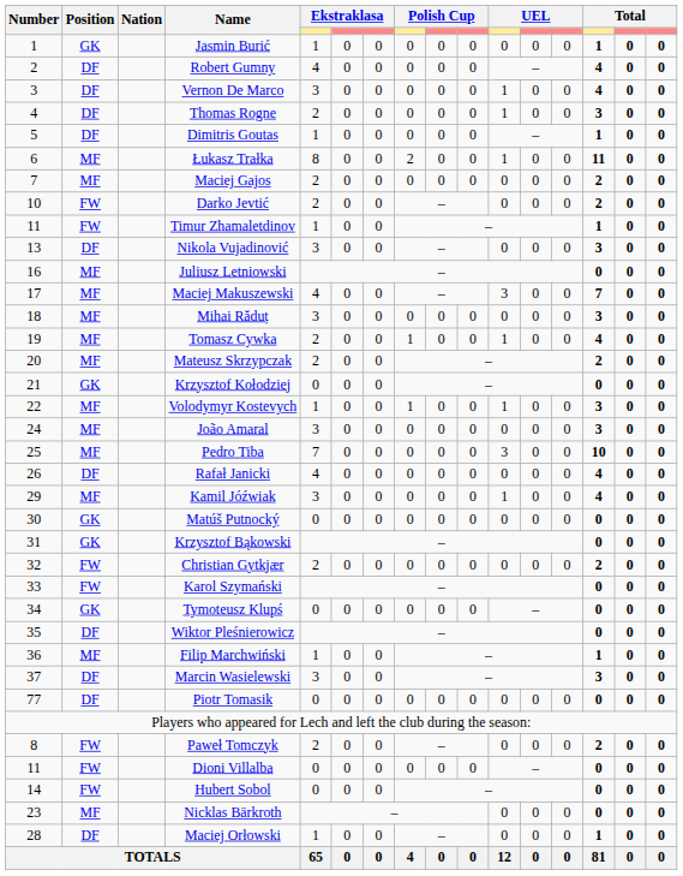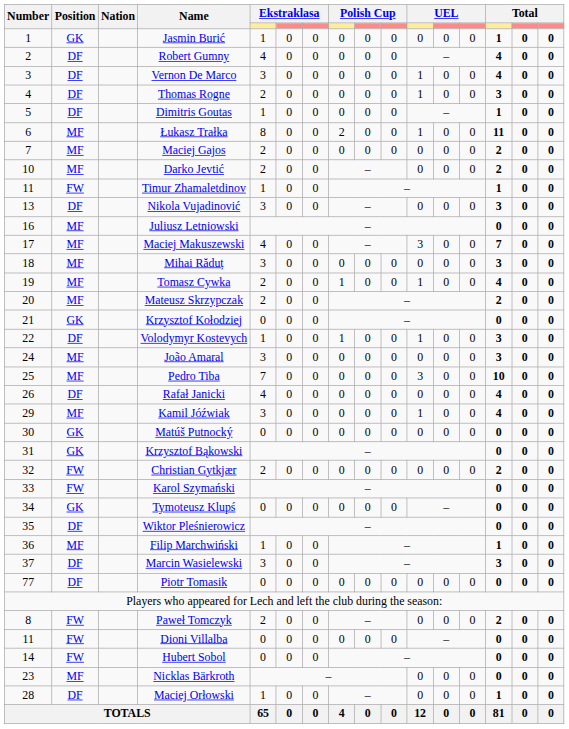 <table class="wikitable" style="font-size: 100%; text-align: center;">
 <tr>
 <th rowspan="2" align="center">Number</th>
 <th rowspan="2" align="center">Position</th>
 <th rowspan="2" align="center">Nation</th>
 <th rowspan="2" align="center">Name</th>
 <th colspan="3" style="width:84px;" align="center"><a href='#'>Ekstraklasa</a></th>
 <th colspan="3" style="width:84px;" align="center"><a href='#'>Polish Cup</a></th>
 <th colspan="3" style="width:84px;" align="center"><a href='#'>UEL</a></th>
 <th colspan="3" style="width:84px;" align="center">Total</th>
 </tr>
 <tr>
 <th style="background: #FFEE99; width:28px;"></th>
 <th style="background: #FF8888; width:28px;"></th>
 <th style="background: #FF8888; width:28px;"></th>
 <th style="background: #FFEE99; width:28px;"></th>
 <th style="background: #FF8888; width:28px;"></th>
 <th style="background: #FF8888; width:28px;"></th>
 <th style="background: #FFEE99; width:28px;"></th>
 <th style="background: #FF8888; width:28px;"></th>
 <th style="background: #FF8888; width:28px;"></th>
 <th style="background: #FFEE99; width:28px;"></th>
 <th style="background: #FF8888; width:28px;"></th>
 <th style="background: #FF8888; width:28px;"></th>
 </tr>
 <tr>
 <td>1</td>
 <td><a href='#'>GK</a></td>
 <td></td>
 <td><a href='#'>Jasmin Burić</a></td>
 <td>1</td>
 <td>0</td>
 <td>0</td>
 <td>0</td>
 <td>0</td>
 <td>0</td>
 <td>0</td>
 <td>0</td>
 <td>0</td>
 <td><strong>1</strong></td>
 <td><strong>0</strong></td>
 <td><strong>0</strong></td>
 </tr>
 <tr>
 <td>2</td>
 <td><a href='#'>DF</a></td>
 <td></td>
 <td><a href='#'>Robert Gumny</a></td>
 <td>4</td>
 <td>0</td>
 <td>0</td>
 <td>0</td>
 <td>0</td>
 <td>0</td>
 <td colspan="3">–</td>
 <td><strong>4</strong></td>
 <td><strong>0</strong></td>
 <td><strong>0</strong></td>
 </tr>
 <tr>
 <td>3</td>
 <td><a href='#'>DF</a></td>
 <td></td>
 <td><a href='#'>Vernon De Marco</a></td>
 <td>3</td>
 <td>0</td>
 <td>0</td>
 <td>0</td>
 <td>0</td>
 <td>0</td>
 <td>1</td>
 <td>0</td>
 <td>0</td>
 <td><strong>4</strong></td>
 <td><strong>0</strong></td>
 <td><strong>0</strong></td>
 </tr>
 <tr>
 <td>4</td>
 <td><a href='#'>DF</a></td>
 <td></td>
 <td><a href='#'>Thomas Rogne</a></td>
 <td>2</td>
 <td>0</td>
 <td>0</td>
 <td>0</td>
 <td>0</td>
 <td>0</td>
 <td>1</td>
 <td>0</td>
 <td>0</td>
 <td><strong>3</strong></td>
 <td><strong>0</strong></td>
 <td><strong>0</strong></td>
 </tr>
 <tr>
 <td>5</td>
 <td><a href='#'>DF</a></td>
 <td></td>
 <td><a href='#'>Dimitris Goutas</a></td>
 <td>1</td>
 <td>0</td>
 <td>0</td>
 <td>0</td>
 <td>0</td>
 <td>0</td>
 <td colspan="3">–</td>
 <td><strong>1</strong></td>
 <td><strong>0</strong></td>
 <td><strong>0</strong></td>
 </tr>
 <tr>
 <td>6</td>
 <td><a href='#'>MF</a></td>
 <td></td>
 <td><a href='#'>Łukasz Trałka</a></td>
 <td>8</td>
 <td>0</td>
 <td>0</td>
 <td>2</td>
 <td>0</td>
 <td>0</td>
 <td>1</td>
 <td>0</td>
 <td>0</td>
 <td><strong>11</strong></td>
 <td><strong>0</strong></td>
 <td><strong>0</strong></td>
 </tr>
 <tr>
 <td>7</td>
 <td><a href='#'>MF</a></td>
 <td></td>
 <td><a href='#'>Maciej Gajos</a></td>
 <td>2</td>
 <td>0</td>
 <td>0</td>
 <td>0</td>
 <td>0</td>
 <td>0</td>
 <td>0</td>
 <td>0</td>
 <td>0</td>
 <td><strong>2</strong></td>
 <td><strong>0</strong></td>
 <td><strong>0</strong></td>
 </tr>
 <tr>
 <td>10</td>
-<td><a href='#'>FW</a></td>
+<td><a href='#'>MF</a></td>
 <td></td>
 <td><a href='#'>Darko Jevtić</a></td>
 <td>2</td>
 <td>0</td>
 <td>0</td>
 <td colspan="3">–</td>
 <td>0</td>
 <td>0</td>
 <td>0</td>
 <td><strong>2</strong></td>
 <td><strong>0</strong></td>
 <td><strong>0</strong></td>
 </tr>
 <tr>
 <td>11</td>
 <td><a href='#'>FW</a></td>
 <td></td>
 <td><a href='#'>Timur Zhamaletdinov</a></td>
 <td>1</td>
 <td>0</td>
 <td>0</td>
 <td colspan="6">–</td>
 <td><strong>1</strong></td>
 <td><strong>0</strong></td>
 <td><strong>0</strong></td>
 </tr>
 <tr>
 <td>13</td>
 <td><a href='#'>DF</a></td>
 <td></td>
 <td><a href='#'>Nikola Vujadinović</a></td>
 <td>3</td>
 <td>0</td>
 <td>0</td>
 <td colspan="3">–</td>
 <td>0</td>
 <td>0</td>
 <td>0</td>
 <td><strong>3</strong></td>
 <td><strong>0</strong></td>
 <td><strong>0</strong></td>
 </tr>
 <tr>
 <td>16</td>
 <td><a href='#'>MF</a></td>
 <td></td>
 <td><a href='#'>Juliusz Letniowski</a></td>
 <td colspan="9">–</td>
 <td><strong>0</strong></td>
 <td><strong>0</strong></td>
 <td><strong>0</strong></td>
 </tr>
 <tr>
 <td>17</td>
 <td><a href='#'>MF</a></td>
 <td></td>
 <td><a href='#'>Maciej Makuszewski</a></td>
 <td>4</td>
 <td>0</td>
 <td>0</td>
 <td colspan="3">–</td>
 <td>3</td>
 <td>0</td>
 <td>0</td>
 <td><strong>7</strong></td>
 <td><strong>0</strong></td>
 <td><strong>0</strong></td>
 </tr>
 <tr>
 <td>18</td>
 <td><a href='#'>MF</a></td>
 <td></td>
 <td><a href='#'>Mihai Răduț</a></td>
 <td>3</td>
 <td>0</td>
 <td>0</td>
 <td>0</td>
 <td>0</td>
 <td>0</td>
 <td>0</td>
 <td>0</td>
 <td>0</td>
 <td><strong>3</strong></td>
 <td><strong>0</strong></td>
 <td><strong>0</strong></td>
 </tr>
 <tr>
 <td>19</td>
 <td><a href='#'>MF</a></td>
 <td></td>
 <td><a href='#'>Tomasz Cywka</a></td>
 <td>2</td>
 <td>0</td>
 <td>0</td>
 <td>1</td>
 <td>0</td>
 <td>0</td>
 <td>1</td>
 <td>0</td>
 <td>0</td>
 <td><strong>4</strong></td>
 <td><strong>0</strong></td>
 <td><strong>0</strong></td>
 </tr>
 <tr>
 <td>20</td>
 <td><a href='#'>MF</a></td>
 <td></td>
 <td><a href='#'>Mateusz Skrzypczak</a></td>
 <td>2</td>
 <td>0</td>
 <td>0</td>
 <td colspan="6">–</td>
 <td><strong>2</strong></td>
 <td><strong>0</strong></td>
 <td><strong>0</strong></td>
 </tr>
 <tr>
 <td>21</td>
 <td><a href='#'>GK</a></td>
 <td></td>
 <td><a href='#'>Krzysztof Kołodziej</a></td>
 <td>0</td>
 <td>0</td>
 <td>0</td>
 <td colspan="6">–</td>
 <td><strong>0</strong></td>
 <td><strong>0</strong></td>
 <td><strong>0</strong></td>
 </tr>
 <tr>
 <td>22</td>
-<td><a href='#'>MF</a></td>
+<td><a href='#'>DF</a></td>
 <td></td>
 <td><a href='#'>Volodymyr Kostevych</a></td>
 <td>1</td>
 <td>0</td>
 <td>0</td>
 <td>1</td>
 <td>0</td>
 <td>0</td>
 <td>1</td>
 <td>0</td>
 <td>0</td>
 <td><strong>3</strong></td>
 <td><strong>0</strong></td>
 <td><strong>0</strong></td>
 </tr>
 <tr>
 <td>24</td>
 <td><a href='#'>MF</a></td>
 <td></td>
 <td><a href='#'>João Amaral</a></td>
 <td>3</td>
 <td>0</td>
 <td>0</td>
 <td>0</td>
 <td>0</td>
 <td>0</td>
 <td>0</td>
 <td>0</td>
 <td>0</td>
 <td><strong>3</strong></td>
 <td><strong>0</strong></td>
 <td><strong>0</strong></td>
 </tr>
 <tr>
 <td>25</td>
 <td><a href='#'>MF</a></td>
 <td></td>
 <td><a href='#'>Pedro Tiba</a></td>
 <td>7</td>
 <td>0</td>
 <td>0</td>
 <td>0</td>
 <td>0</td>
 <td>0</td>
 <td>3</td>
 <td>0</td>
 <td>0</td>
 <td><strong>10</strong></td>
 <td><strong>0</strong></td>
 <td><strong>0</strong></td>
 </tr>
 <tr>
 <td>26</td>
 <td><a href='#'>DF</a></td>
 <td></td>
 <td><a href='#'>Rafał Janicki</a></td>
 <td>4</td>
 <td>0</td>
 <td>0</td>
 <td>0</td>
 <td>0</td>
 <td>0</td>
 <td>0</td>
 <td>0</td>
 <td>0</td>
 <td><strong>4</strong></td>
 <td><strong>0</strong></td>
 <td><strong>0</strong></td>
 </tr>
 <tr>
 <td>29</td>
 <td><a href='#'>MF</a></td>
 <td></td>
 <td><a href='#'>Kamil Jóźwiak</a></td>
 <td>3</td>
 <td>0</td>
 <td>0</td>
 <td>0</td>
 <td>0</td>
 <td>0</td>
 <td>1</td>
 <td>0</td>
 <td>0</td>
 <td><strong>4</strong></td>
 <td><strong>0</strong></td>
 <td><strong>0</strong></td>
 </tr>
 <tr>
 <td>30</td>
 <td><a href='#'>GK</a></td>
 <td></td>
 <td><a href='#'>Matúš Putnocký</a></td>
 <td>0</td>
 <td>0</td>
 <td>0</td>
 <td>0</td>
 <td>0</td>
 <td>0</td>
 <td>0</td>
 <td>0</td>
 <td>0</td>
 <td><strong>0</strong></td>
 <td><strong>0</strong></td>
 <td><strong>0</strong></td>
 </tr>
 <tr>
 <td>31</td>
 <td><a href='#'>GK</a></td>
 <td></td>
 <td><a href='#'>Krzysztof Bąkowski</a></td>
 <td colspan="9">–</td>
 <td><strong>0</strong></td>
 <td><strong>0</strong></td>
 <td><strong>0</strong></td>
 </tr>
 <tr>
 <td>32</td>
 <td><a href='#'>FW</a></td>
 <td></td>
 <td><a href='#'>Christian Gytkjær</a></td>
 <td>2</td>
 <td>0</td>
 <td>0</td>
 <td>0</td>
 <td>0</td>
 <td>0</td>
 <td>0</td>
 <td>0</td>
 <td>0</td>
 <td><strong>2</strong></td>
 <td><strong>0</strong></td>
 <td><strong>0</strong></td>
 </tr>
 <tr>
 <td>33</td>
 <td><a href='#'>FW</a></td>
 <td></td>
 <td><a href='#'>Karol Szymański</a></td>
 <td colspan="9">–</td>
 <td><strong>0</strong></td>
 <td><strong>0</strong></td>
 <td><strong>0</strong></td>
 </tr>
 <tr>
 <td>34</td>
 <td><a href='#'>GK</a></td>
 <td></td>
 <td><a href='#'>Tymoteusz Klupś</a></td>
 <td>0</td>
 <td>0</td>
 <td>0</td>
 <td>0</td>
 <td>0</td>
 <td>0</td>
 <td colspan="3">–</td>
 <td><strong>0</strong></td>
 <td><strong>0</strong></td>
 <td><strong>0</strong></td>
 </tr>
 <tr>
 <td>35</td>
 <td><a href='#'>DF</a></td>
 <td></td>
 <td><a href='#'>Wiktor Pleśnierowicz</a></td>
 <td colspan="9">–</td>
 <td><strong>0</strong></td>
 <td><strong>0</strong></td>
 <td><strong>0</strong></td>
 </tr>
 <tr>
 <td>36</td>
 <td><a href='#'>MF</a></td>
 <td></td>
 <td><a href='#'>Filip Marchwiński</a></td>
 <td>1</td>
 <td>0</td>
 <td>0</td>
 <td colspan="6">–</td>
 <td><strong>1</strong></td>
 <td><strong>0</strong></td>
 <td><strong>0</strong></td>
 </tr>
 <tr>
 <td>37</td>
 <td><a href='#'>DF</a></td>
 <td></td>
 <td><a href='#'>Marcin Wasielewski</a></td>
 <td>3</td>
 <td>0</td>
 <td>0</td>
 <td colspan="6">–</td>
 <td><strong>3</strong></td>
 <td><strong>0</strong></td>
 <td><strong>0</strong></td>
 </tr>
 <tr>
 <td>77</td>
 <td><a href='#'>DF</a></td>
 <td></td>
 <td><a href='#'>Piotr Tomasik</a></td>
 <td>0</td>
 <td>0</td>
 <td>0</td>
 <td>0</td>
 <td>0</td>
 <td>0</td>
 <td>0</td>
 <td>0</td>
 <td>0</td>
 <td><strong>0</strong></td>
 <td><strong>0</strong></td>
 <td><strong>0</strong></td>
 </tr>
 <tr>
 <td colspan="16">Players who appeared for Lech and left the club during the season:</td>
 </tr>
 <tr>
 <td>8</td>
 <td><a href='#'>FW</a></td>
 <td></td>
 <td><a href='#'>Paweł Tomczyk</a></td>
 <td>2</td>
 <td>0</td>
 <td>0</td>
 <td colspan="3">–</td>
 <td>0</td>
 <td>0</td>
 <td>0</td>
 <td><strong>2</strong></td>
 <td><strong>0</strong></td>
 <td><strong>0</strong></td>
 </tr>
 <tr>
 <td>11</td>
 <td><a href='#'>FW</a></td>
 <td></td>
 <td><a href='#'>Dioni Villalba</a></td>
 <td>0</td>
 <td>0</td>
 <td>0</td>
 <td>0</td>
 <td>0</td>
 <td>0</td>
 <td colspan="3">–</td>
 <td><strong>0</strong></td>
 <td><strong>0</strong></td>
 <td><strong>0</strong></td>
 </tr>
 <tr>
 <td>14</td>
 <td><a href='#'>FW</a></td>
 <td></td>
 <td><a href='#'>Hubert Sobol</a></td>
 <td>0</td>
 <td>0</td>
 <td>0</td>
 <td colspan="6">–</td>
 <td><strong>0</strong></td>
 <td><strong>0</strong></td>
 <td><strong>0</strong></td>
 </tr>
 <tr>
 <td>23</td>
 <td><a href='#'>MF</a></td>
 <td></td>
 <td><a href='#'>Nicklas Bärkroth</a></td>
 <td colspan="6">–</td>
 <td>0</td>
 <td>0</td>
 <td>0</td>
 <td><strong>0</strong></td>
 <td><strong>0</strong></td>
 <td><strong>0</strong></td>
 </tr>
 <tr>
 <td>28</td>
 <td><a href='#'>DF</a></td>
 <td></td>
 <td><a href='#'>Maciej Orłowski</a></td>
 <td>1</td>
 <td>0</td>
 <td>0</td>
 <td colspan="3">–</td>
 <td>0</td>
 <td>0</td>
 <td>0</td>
 <td><strong>1</strong></td>
 <td><strong>0</strong></td>
 <td><strong>0</strong></td>
 </tr>
 <tr>
 <th colspan="4">TOTALS</th>
 <th>65</th>
 <th>0</th>
 <th>0</th>
 <th>4</th>
 <th>0</th>
 <th>0</th>
 <th>12</th>
 <th>0</th>
 <th>0</th>
 <th>81</th>
 <th>0</th>
 <th>0</th>
 </tr>
 </table>
